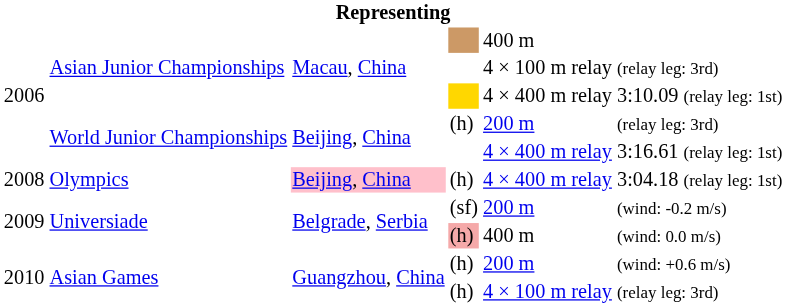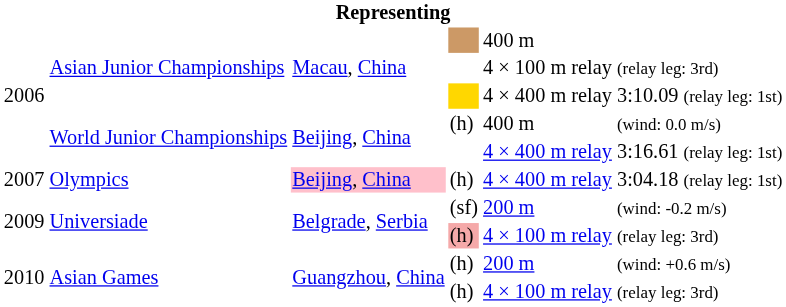 <table>
 <tr>
 <th colspan="6">Representing </th>
 </tr>
 <tr>
 <td rowspan=5>2006</td>
 <td rowspan=3><a href='#'>Asian Junior Championships</a></td>
 <td rowspan=3><a href='#'>Macau</a>, <a href='#'>China</a></td>
 <td bgcolor=cc9966></td>
 <td>400 m</td>
 <td></td>
 </tr>
 <tr>
 <td></td>
 <td>4 × 100 m relay</td>
 <td> <small>(relay leg: 3rd)</small></td>
 </tr>
 <tr>
 <td bgcolor="gold"></td>
 <td>4 × 400 m relay</td>
 <td>3:10.09 <small>(relay leg: 1st)</small></td>
 </tr>
 <tr>
 <td rowspan=2><a href='#'>World Junior Championships</a></td>
 <td rowspan=2><a href='#'>Beijing</a>, <a href='#'>China</a></td>
 <td> (h)</td>
-<td><a href='#'>200 m</a></td>
-<td> <small>(relay leg: 3rd)</small></td>
+<td>400 m</td>
+<td> <small>(wind: 0.0 m/s)</small></td>
 </tr>
 <tr>
 <td></td>
 <td><a href='#'>4 × 400 m relay</a></td>
 <td>3:16.61 <small>(relay leg: 1st)</small></td>
 </tr>
 <tr>
-<td>2008</td>
+<td>2007</td>
 <td><a href='#'>Olympics</a></td>
 <td style="background: pink;"><a href='#'>Beijing</a>, <a href='#'>China</a></td>
 <td> (h)</td>
 <td><a href='#'>4 × 400 m relay</a></td>
 <td>3:04.18 <small>(relay leg: 1st)</small></td>
 </tr>
 <tr>
 <td rowspan=2>2009</td>
 <td rowspan=2><a href='#'>Universiade</a></td>
 <td rowspan=2><a href='#'>Belgrade</a>, <a href='#'>Serbia</a></td>
 <td> (sf)</td>
 <td><a href='#'>200 m</a></td>
 <td> <small>(wind: -0.2 m/s)</small></td>
 </tr>
 <tr>
 <td style="background:#F5A9A9;"> (h)</td>
-<td>400 m</td>
-<td> <small>(wind: 0.0 m/s)</small></td>
+<td><a href='#'>4 × 100 m relay</a></td>
+<td> <small>(relay leg: 3rd)</small></td>
 </tr>
 <tr>
 <td rowspan=2>2010</td>
 <td rowspan=2><a href='#'>Asian Games</a></td>
 <td rowspan=2><a href='#'>Guangzhou</a>, <a href='#'>China</a></td>
 <td> (h)</td>
 <td><a href='#'>200 m</a></td>
 <td> <small>(wind: +0.6 m/s)</small></td>
 </tr>
 <tr>
 <td> (h)</td>
 <td><a href='#'>4 × 100 m relay</a></td>
 <td> <small>(relay leg: 3rd)</small></td>
 </tr>
 <tr>
 </tr>
 </table>
